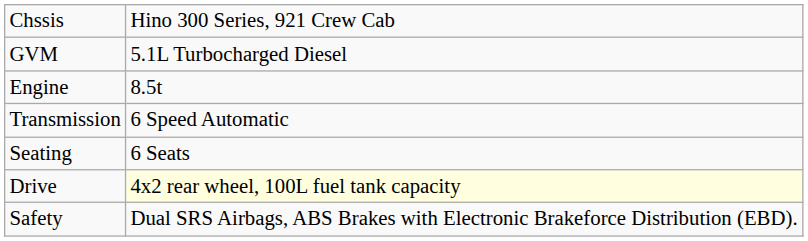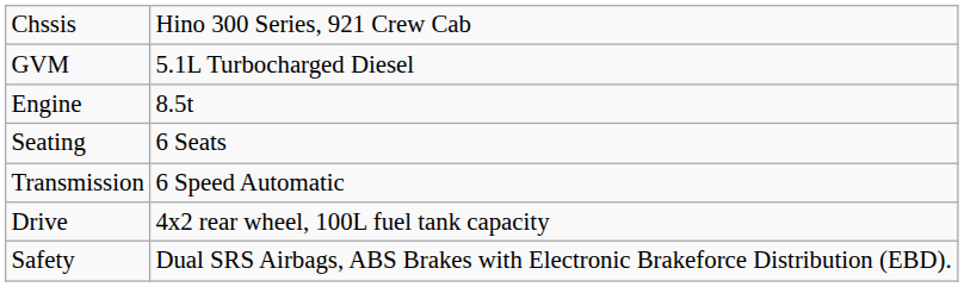 <table class="wikitable">
 <tr>
 <td>Chssis</td>
 <td>Hino 300 Series, 921 Crew Cab</td>
 </tr>
 <tr>
 <td>GVM</td>
 <td>5.1L Turbocharged Diesel</td>
 </tr>
 <tr>
 <td>Engine</td>
 <td>8.5t</td>
 </tr>
 <tr>
+<td>Seating</td>
+<td>6 Seats</td>
+</tr>
+<tr>
 <td>Transmission</td>
 <td>6 Speed Automatic</td>
 </tr>
 <tr>
-<td>Seating</td>
-<td>6 Seats</td>
-</tr>
-<tr>
 <td>Drive</td>
-<td style="background: lightyellow;">4x2 rear wheel, 100L fuel tank capacity</td>
+<td>4x2 rear wheel, 100L fuel tank capacity</td>
 </tr>
 <tr>
 <td>Safety</td>
 <td>Dual SRS Airbags, ABS Brakes with Electronic Brakeforce Distribution (EBD).</td>
 </tr>
 </table>
